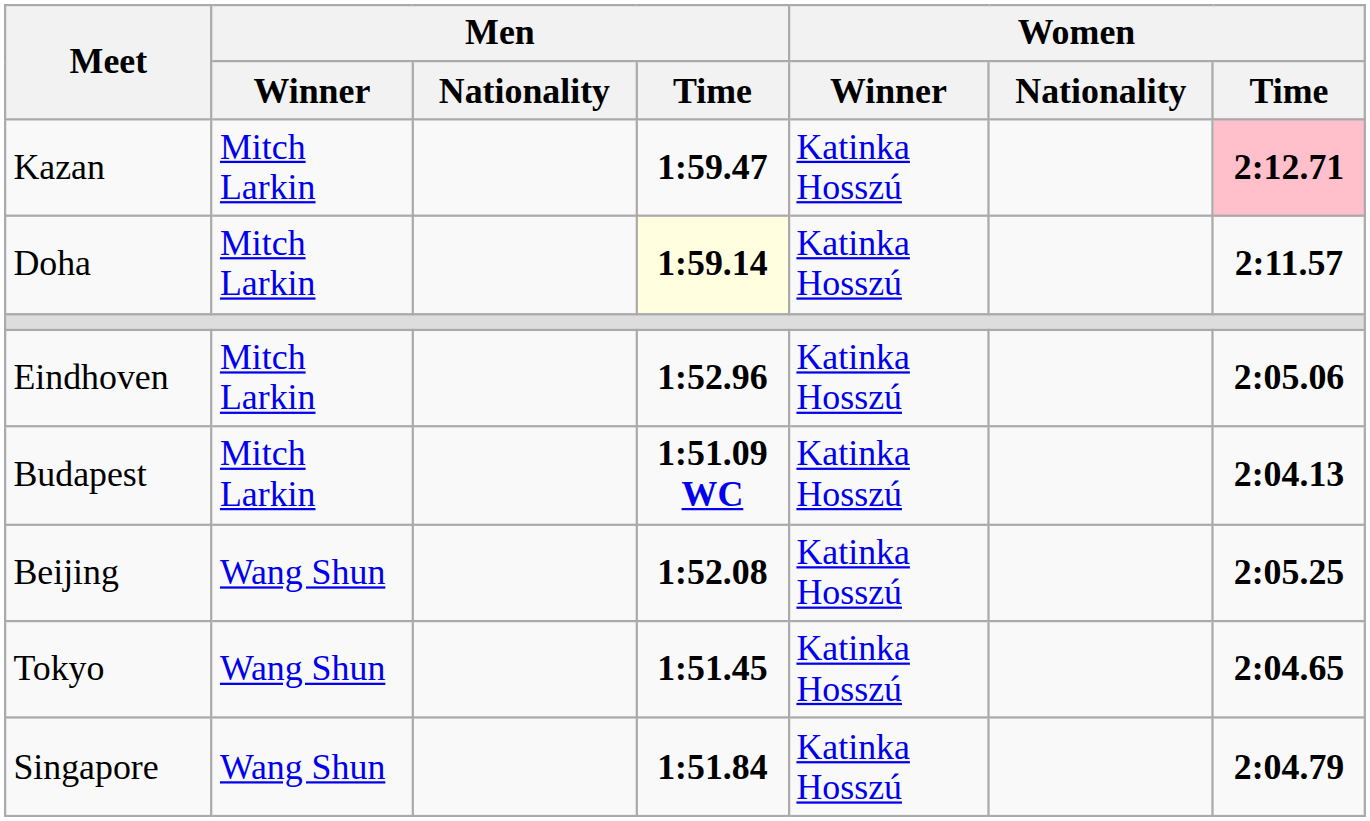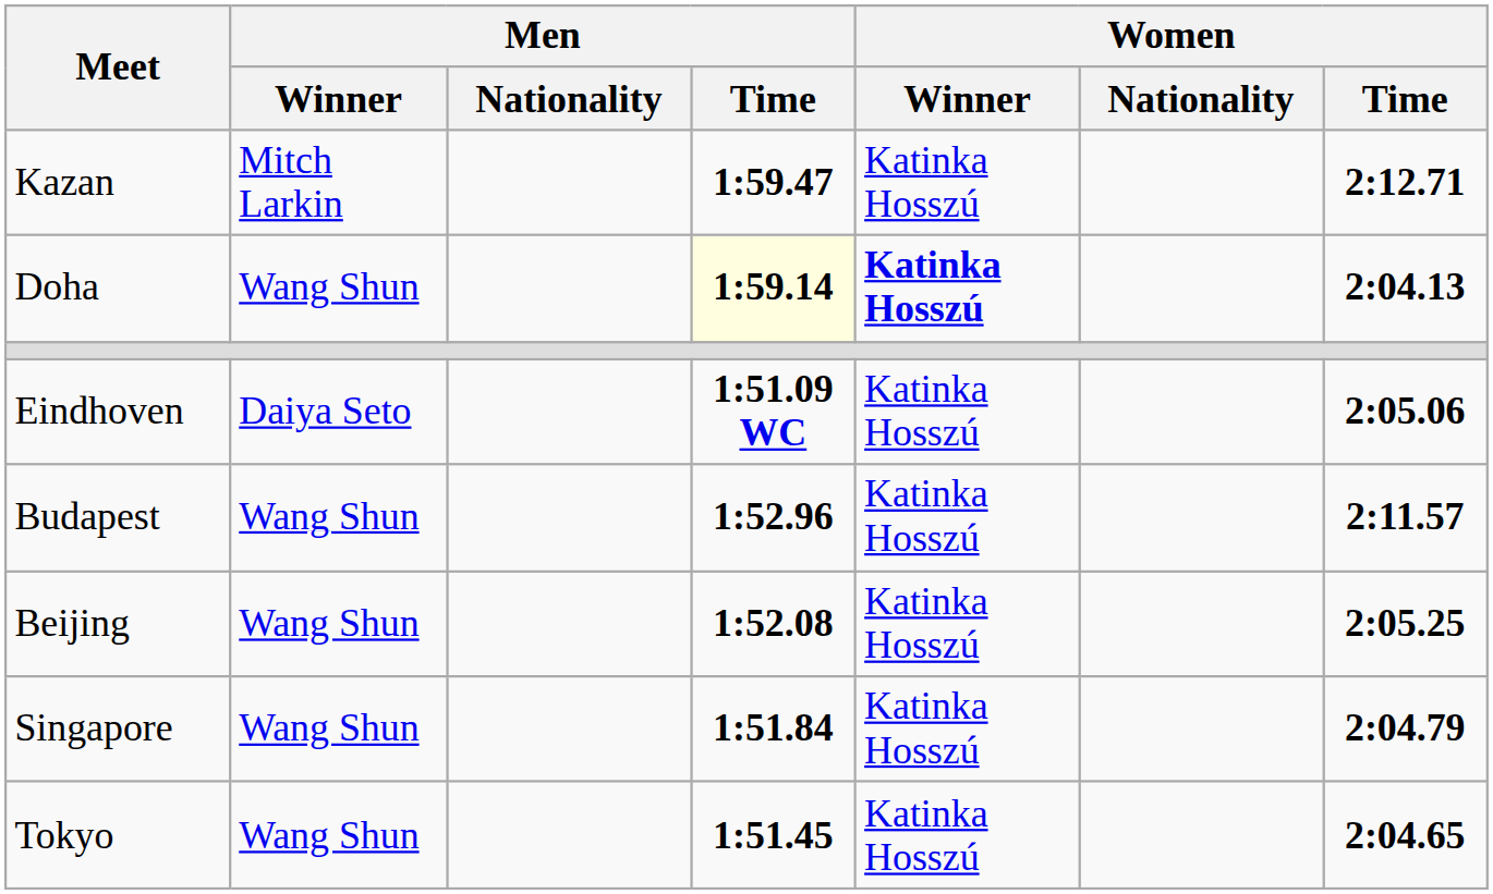 <table class="wikitable">
 <tr>
 <th width=120 rowspan=2>Meet</th>
 <th colspan=3>Men</th>
 <th colspan=3>Women</th>
 </tr>
 <tr>
 <th width=150>Winner</th>
 <th width=130>Nationality</th>
 <th width=85>Time</th>
 <th width=150>Winner</th>
 <th width=130>Nationality</th>
 <th width=85>Time</th>
 </tr>
 <tr>
 <td>Kazan</td>
 <td><a href='#'>Mitch Larkin</a></td>
 <td></td>
 <td align=center><strong>1:59.47</strong></td>
 <td><a href='#'>Katinka Hosszú</a></td>
 <td></td>
-<td align=center style="background: pink;"><strong>2:12.71</strong></td>
+<td align=center><strong>2:12.71</strong></td>
 </tr>
 <tr>
 <td>Doha</td>
-<td><a href='#'>Mitch Larkin</a></td>
+<td><a href='#'>Wang Shun</a></td>
 <td></td>
 <td align=center style="background: lightyellow;"><strong>1:59.14</strong></td>
-<td><a href='#'>Katinka Hosszú</a></td>
+<td><strong><a href='#'>Katinka Hosszú</a></strong></td>
 <td></td>
-<td align=center><strong>2:11.57</strong></td>
+<td align=center><strong>2:04.13</strong></td>
 </tr>
 <tr bgcolor=#DDDDDD>
 <td colspan=7></td>
 </tr>
 <tr>
 <td>Eindhoven</td>
-<td><a href='#'>Mitch Larkin</a></td>
+<td><a href='#'>Daiya Seto</a></td>
 <td></td>
-<td align=center><strong>1:52.96</strong></td>
+<td align=center><strong>1:51.09 <a href='#'>WC</a></strong></td>
 <td><a href='#'>Katinka Hosszú</a></td>
 <td></td>
 <td align=center><strong>2:05.06</strong></td>
 </tr>
 <tr>
 <td>Budapest</td>
-<td><a href='#'>Mitch Larkin</a></td>
+<td><a href='#'>Wang Shun</a></td>
 <td></td>
-<td align=center><strong>1:51.09 <a href='#'>WC</a></strong></td>
+<td align=center><strong>1:52.96</strong></td>
 <td><a href='#'>Katinka Hosszú</a></td>
 <td></td>
-<td align=center><strong>2:04.13</strong></td>
+<td align=center><strong>2:11.57</strong></td>
 </tr>
 <tr>
 <td>Beijing</td>
 <td><a href='#'>Wang Shun</a></td>
 <td></td>
 <td align=center><strong>1:52.08</strong></td>
 <td><a href='#'>Katinka Hosszú</a></td>
 <td></td>
 <td align=center><strong>2:05.25</strong></td>
 </tr>
 <tr>
+<td>Singapore</td>
+<td><a href='#'>Wang Shun</a></td>
+<td></td>
+<td align=center><strong>1:51.84</strong></td>
+<td><a href='#'>Katinka Hosszú</a></td>
+<td></td>
+<td align=center><strong>2:04.79</strong></td>
+</tr>
+<tr>
 <td>Tokyo</td>
 <td><a href='#'>Wang Shun</a></td>
 <td></td>
 <td align=center><strong>1:51.45</strong></td>
 <td><a href='#'>Katinka Hosszú</a></td>
 <td></td>
 <td align=center><strong>2:04.65</strong></td>
 </tr>
-<tr>
-<td>Singapore</td>
-<td><a href='#'>Wang Shun</a></td>
-<td></td>
-<td align=center><strong>1:51.84</strong></td>
-<td><a href='#'>Katinka Hosszú</a></td>
-<td></td>
-<td align=center><strong>2:04.79</strong></td>
-</tr>
 </table>
